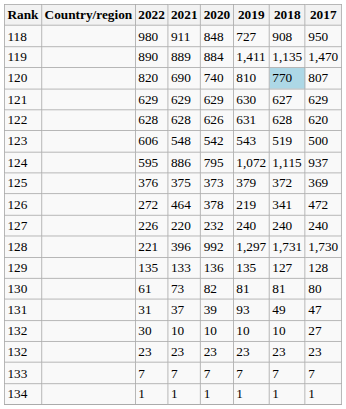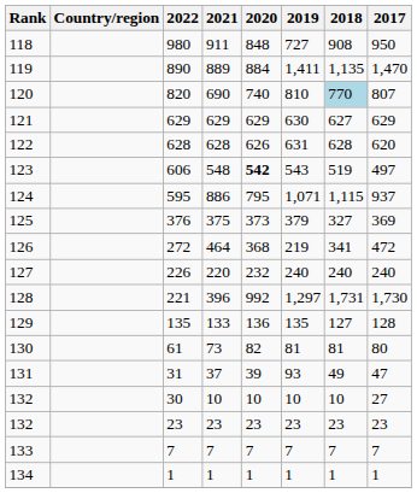 <table class="wikitable sortable">
 <tr>
 <th>Rank</th>
 <th>Country/region</th>
 <th data-sort-type="number">2022</th>
 <th data-sort-type="number">2021</th>
 <th data-sort-type="number">2020</th>
 <th data-sort-type="number">2019</th>
 <th data-sort-type="number">2018</th>
 <th data-sort-type="number">2017</th>
 </tr>
 <tr>
 <td>118</td>
 <td></td>
 <td align="left">980</td>
 <td align="left">911</td>
 <td align="left">848</td>
 <td align="left">727</td>
 <td align="left">908</td>
 <td align="left">950</td>
 </tr>
 <tr>
 <td>119</td>
 <td></td>
 <td align="left">890</td>
 <td align="left">889</td>
 <td align="left">884</td>
 <td align="left">1,411</td>
 <td align="left">1,135</td>
 <td align="left">1,470</td>
 </tr>
 <tr>
 <td>120</td>
 <td></td>
 <td align="left">820</td>
 <td align="left">690</td>
 <td align="left">740</td>
 <td align="left">810</td>
 <td align="left" style="background: lightblue;">770</td>
 <td align="left">807</td>
 </tr>
 <tr>
 <td>121</td>
 <td></td>
 <td align="left">629</td>
 <td align="left">629</td>
 <td align="left">629</td>
 <td align="left">630</td>
 <td align="left">627</td>
 <td align="left">629</td>
 </tr>
 <tr>
 <td>122</td>
 <td><em></em></td>
 <td align="left">628</td>
 <td align="left">628</td>
 <td align="left">626</td>
 <td align="left">631</td>
 <td align="left">628</td>
 <td align="left">620</td>
 </tr>
 <tr>
 <td>123</td>
 <td></td>
 <td align="left">606</td>
 <td align="left">548</td>
-<td align="left">542</td>
+<td align="left"><strong>542</strong></td>
 <td align="left">543</td>
 <td align="left">519</td>
-<td align="left">500</td>
+<td align="left">497</td>
 </tr>
 <tr>
 <td>124</td>
 <td></td>
 <td align="left">595</td>
 <td align="left">886</td>
 <td align="left">795</td>
-<td align="left">1,072</td>
+<td align="left">1,071</td>
 <td align="left">1,115</td>
 <td align="left">937</td>
 </tr>
 <tr>
 <td>125</td>
 <td></td>
 <td align="left">376</td>
 <td align="left">375</td>
 <td align="left">373</td>
 <td align="left">379</td>
-<td align="left">372</td>
+<td align="left">327</td>
 <td align="left">369</td>
 </tr>
 <tr>
 <td>126</td>
 <td></td>
 <td align="left">272</td>
 <td align="left">464</td>
-<td align="left">378</td>
+<td align="left">368</td>
 <td align="left">219</td>
 <td align="left">341</td>
 <td align="left">472</td>
 </tr>
 <tr>
 <td>127</td>
 <td></td>
 <td align="left">226</td>
 <td align="left">220</td>
 <td align="left">232</td>
 <td align="left">240</td>
 <td align="left">240</td>
 <td align="left">240</td>
 </tr>
 <tr>
 <td>128</td>
 <td></td>
 <td align="left">221</td>
 <td align="left">396</td>
 <td align="left">992</td>
 <td align="left">1,297</td>
 <td align="left">1,731</td>
 <td align="left">1,730</td>
 </tr>
 <tr>
 <td>129</td>
 <td></td>
 <td align="left">135</td>
 <td align="left">133</td>
 <td align="left">136</td>
 <td align="left">135</td>
 <td align="left">127</td>
 <td align="left">128</td>
 </tr>
 <tr>
 <td>130</td>
 <td></td>
 <td align="left">61</td>
 <td align="left">73</td>
 <td align="left">82</td>
 <td align="left">81</td>
 <td align="left">81</td>
 <td align="left">80</td>
 </tr>
 <tr>
 <td>131</td>
 <td></td>
 <td align="left">31</td>
 <td align="left">37</td>
 <td align="left">39</td>
 <td align="left">93</td>
 <td align="left">49</td>
 <td align="left">47</td>
 </tr>
 <tr>
 <td>132</td>
 <td></td>
 <td align="left">30</td>
 <td align="left">10</td>
 <td align="left">10</td>
 <td align="left">10</td>
 <td align="left">10</td>
 <td align="left">27</td>
 </tr>
 <tr>
 <td>132</td>
 <td></td>
 <td align="left">23</td>
 <td align="left">23</td>
 <td align="left">23</td>
 <td align="left">23</td>
 <td align="left">23</td>
 <td align="left">23</td>
 </tr>
 <tr>
 <td>133</td>
 <td></td>
 <td align="left">7</td>
 <td align="left">7</td>
 <td align="left">7</td>
 <td align="left">7</td>
 <td align="left">7</td>
 <td align="left">7</td>
 </tr>
 <tr>
 <td>134</td>
 <td></td>
 <td align="left">1</td>
 <td align="left">1</td>
 <td align="left">1</td>
 <td align="left">1</td>
 <td align="left">1</td>
 <td align="left">1</td>
 </tr>
 <tr>
 </tr>
 </table>
